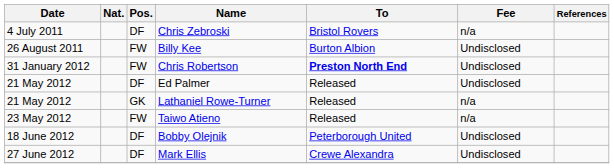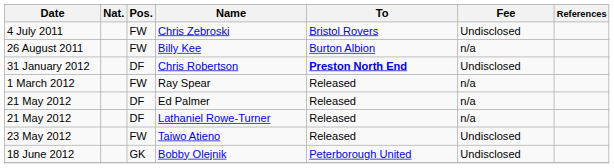 <table class="wikitable" style="font-size: 95%; text-align: left;">
 <tr>
 <th width=125>Date</th>
 <th>Nat.</th>
 <th>Pos.</th>
 <th width=200>Name</th>
 <th width=200>To</th>
 <th width=125>Fee</th>
 <th><small>References</small></th>
 </tr>
 <tr>
 <td>4 July 2011</td>
 <td></td>
-<td>DF</td>
+<td>FW</td>
 <td><a href='#'>Chris Zebroski</a></td>
 <td><a href='#'>Bristol Rovers</a></td>
-<td>n/a</td>
+<td>Undisclosed</td>
 <td align="center"></td>
 </tr>
 <tr>
 <td>26 August 2011</td>
 <td></td>
 <td>FW</td>
 <td><a href='#'>Billy Kee</a></td>
 <td><a href='#'>Burton Albion</a></td>
-<td>Undisclosed</td>
+<td>n/a</td>
 <td align="center"></td>
 </tr>
 <tr>
 <td>31 January 2012</td>
 <td></td>
-<td>FW</td>
+<td>DF</td>
 <td><a href='#'>Chris Robertson</a></td>
 <td><strong><a href='#'>Preston North End</a></strong></td>
 <td>Undisclosed</td>
+<td align="center"></td>
+</tr>
+<tr>
+<td>1 March 2012</td>
+<td></td>
+<td>FW</td>
+<td>Ray Spear</td>
+<td>Released</td>
+<td>n/a</td>
 <td align="center"></td>
 </tr>
 <tr>
 <td>21 May 2012</td>
 <td></td>
 <td>DF</td>
 <td>Ed Palmer</td>
 <td>Released</td>
-<td>Undisclosed</td>
+<td>n/a</td>
 <td align="center"></td>
 </tr>
 <tr>
 <td>21 May 2012</td>
 <td></td>
-<td>GK</td>
+<td>DF</td>
 <td><a href='#'>Lathaniel Rowe-Turner</a></td>
 <td>Released</td>
 <td>n/a</td>
 <td align="center"></td>
 </tr>
 <tr>
 <td>23 May 2012</td>
 <td></td>
 <td>FW</td>
 <td><a href='#'>Taiwo Atieno</a></td>
 <td>Released</td>
-<td>n/a</td>
+<td>Undisclosed</td>
 <td align="center"></td>
 </tr>
 <tr>
 <td>18 June 2012</td>
 <td></td>
-<td>DF</td>
+<td>GK</td>
 <td><a href='#'>Bobby Olejnik</a></td>
 <td><a href='#'>Peterborough United</a></td>
 <td>Undisclosed</td>
 <td align="center"></td>
 </tr>
 <tr>
-<td>27 June 2012</td>
-<td></td>
-<td>DF</td>
-<td><a href='#'>Mark Ellis</a></td>
-<td><a href='#'>Crewe Alexandra</a></td>
-<td>Undisclosed</td>
-<td align="center"></td>
-</tr>
-<tr>
 </tr>
 </table>
